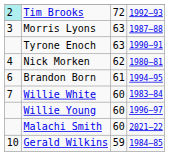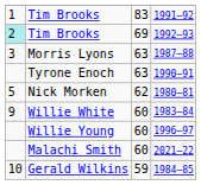 <table class="wikitable">
 <tr>
 </tr>
 <tr>
+<td>1</td>
+<td><a href='#'>Tim Brooks</a></td>
+<td>83</td>
+<td style="font-size:80%;"><a href='#'>1991–92</a></td>
+</tr>
+<tr>
 <td style="background: paleturquoise;">2</td>
 <td><a href='#'>Tim Brooks</a></td>
-<td>72</td>
+<td>69</td>
 <td style="font-size:80%;"><a href='#'>1992–93</a></td>
 </tr>
 <tr>
 <td>3</td>
 <td>Morris Lyons</td>
 <td>63</td>
 <td style="font-size:80%;"><a href='#'>1987–88</a></td>
 </tr>
 <tr>
 <td></td>
 <td>Tyrone Enoch</td>
 <td>63</td>
 <td style="font-size:80%;"><a href='#'>1990–91</a></td>
 </tr>
 <tr>
-<td>4</td>
+<td>5</td>
 <td>Nick Morken</td>
 <td>62</td>
 <td style="font-size:80%;"><a href='#'>1980–81</a></td>
 </tr>
 <tr>
-<td>6</td>
-<td>Brandon Born</td>
-<td>61</td>
-<td style="font-size:80%;"><a href='#'>1994–95</a></td>
-</tr>
-<tr>
-<td>7</td>
+<td>9</td>
 <td><a href='#'>Willie White</a></td>
 <td>60</td>
 <td style="font-size:80%;"><a href='#'>1983–84</a></td>
 </tr>
 <tr>
 <td></td>
 <td><a href='#'>Willie Young</a></td>
 <td>60</td>
 <td style="font-size:80%;"><a href='#'>1996–97</a></td>
 </tr>
 <tr>
 <td></td>
 <td><a href='#'>Malachi Smith</a></td>
 <td>60</td>
 <td style="font-size:80%;"><a href='#'>2021–22</a></td>
 </tr>
 <tr>
 <td>10</td>
 <td><a href='#'>Gerald Wilkins</a></td>
 <td>59</td>
 <td style="font-size:80%;"><a href='#'>1984–85</a></td>
 </tr>
 </table>
